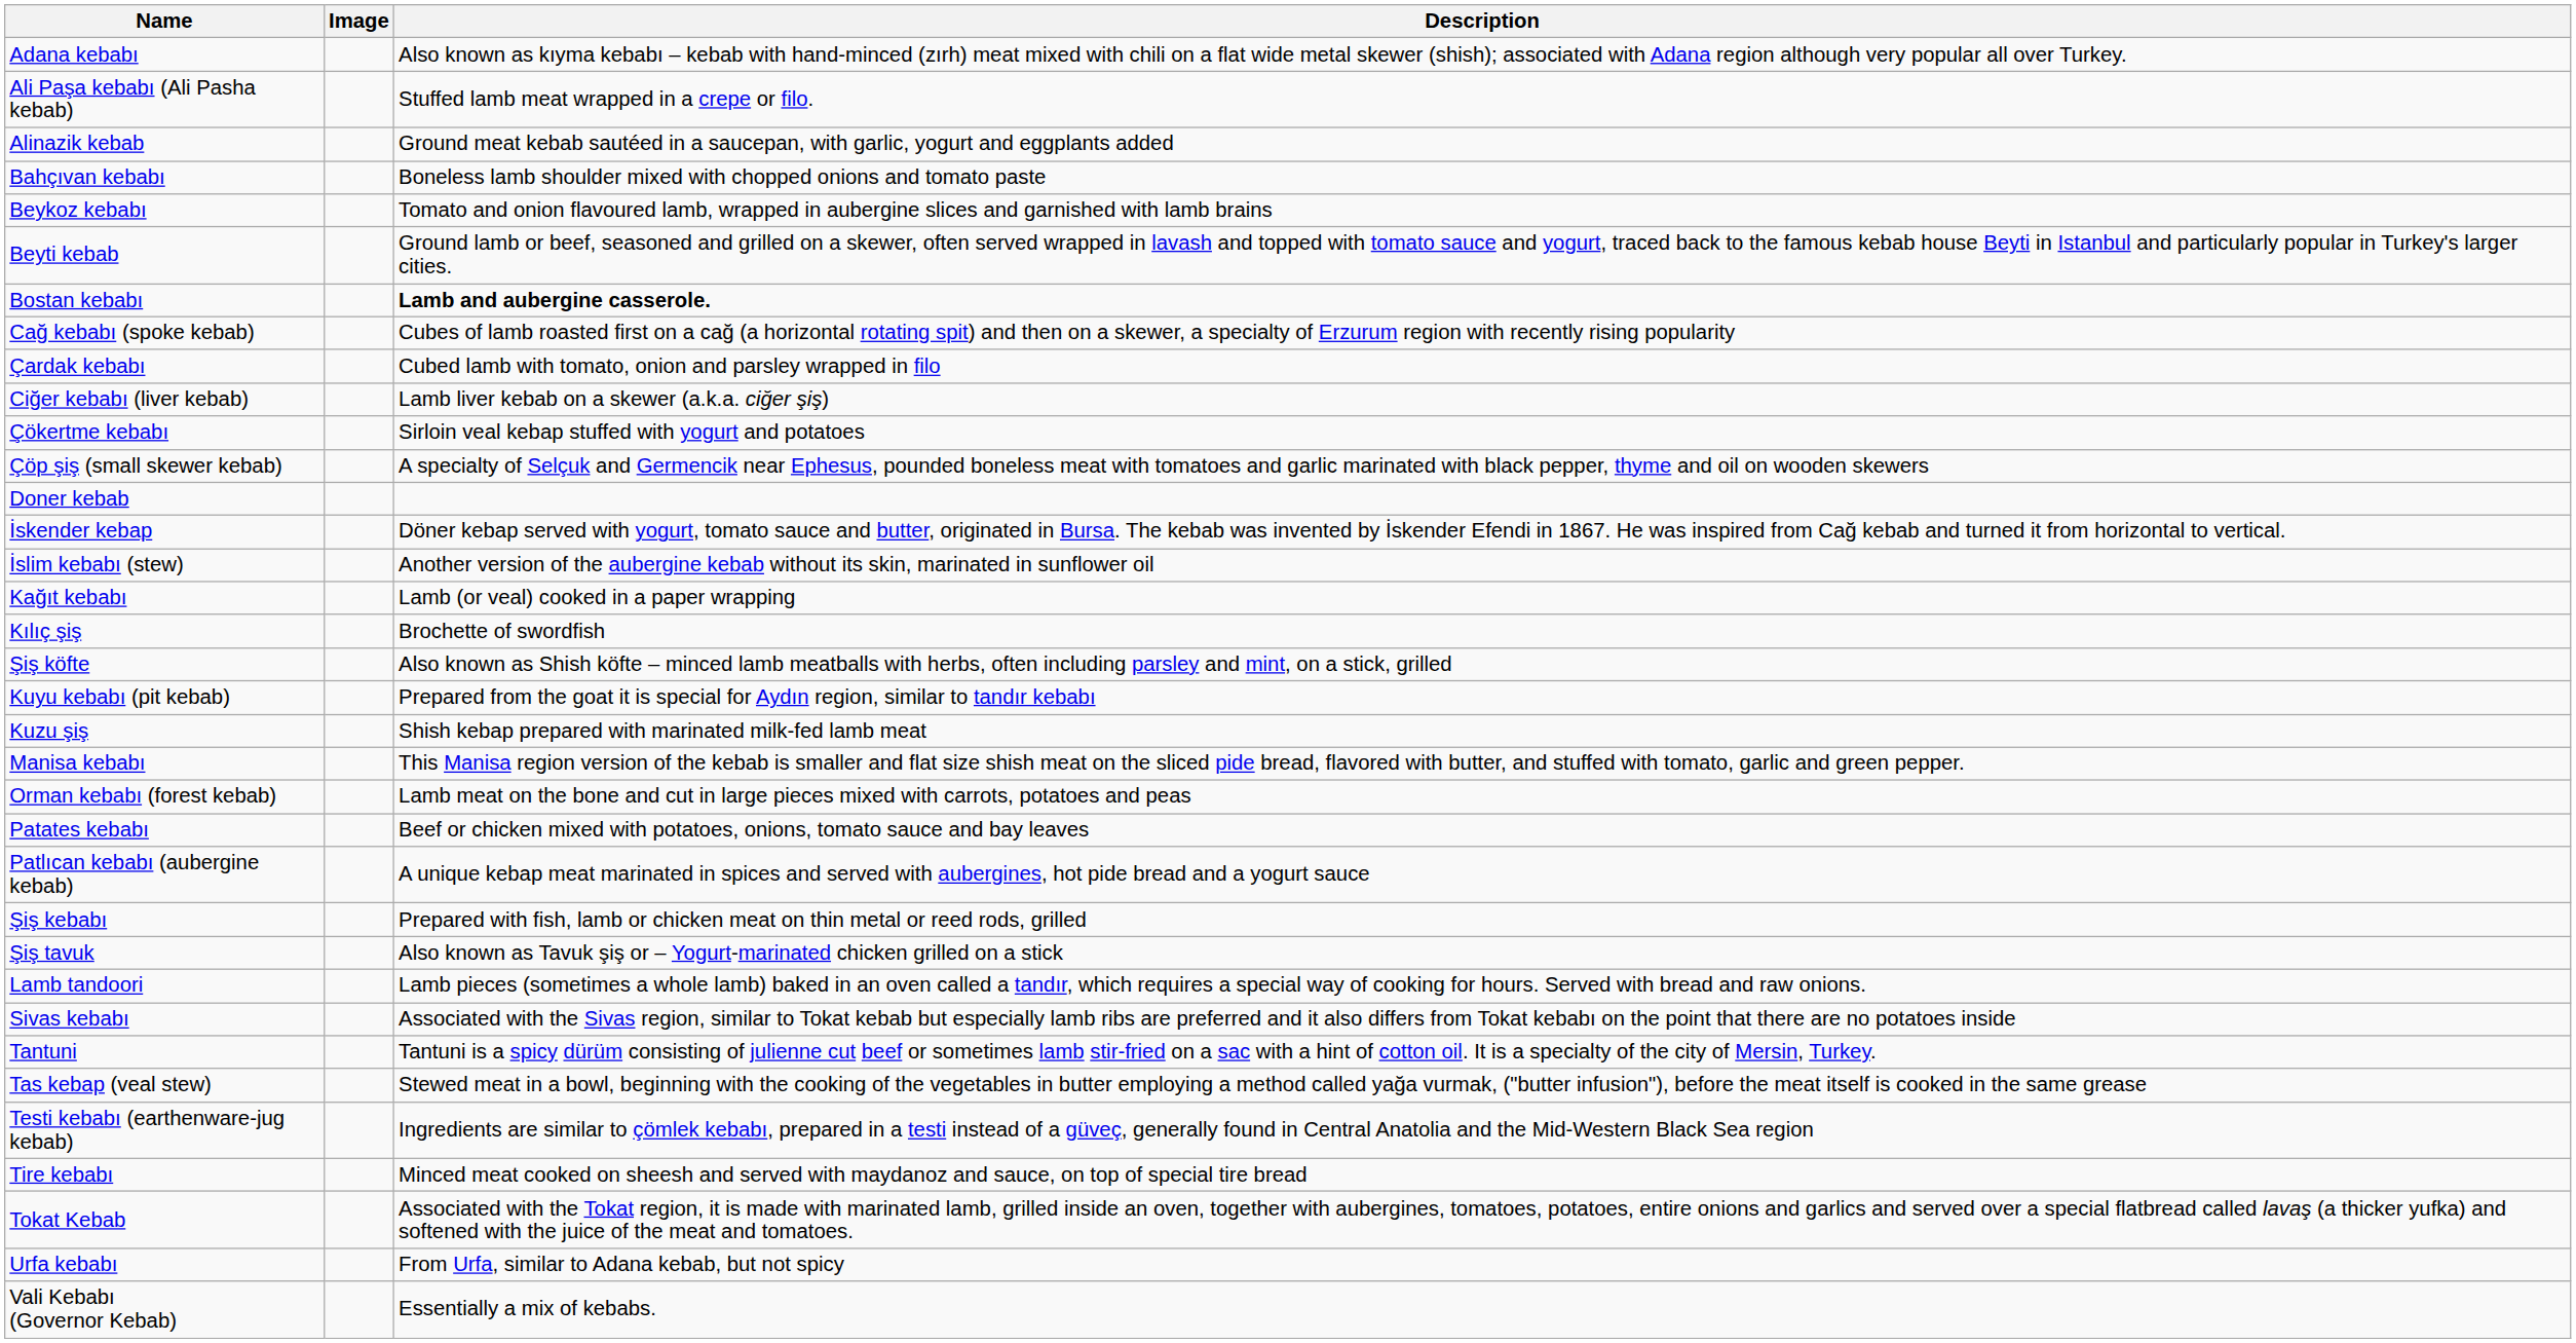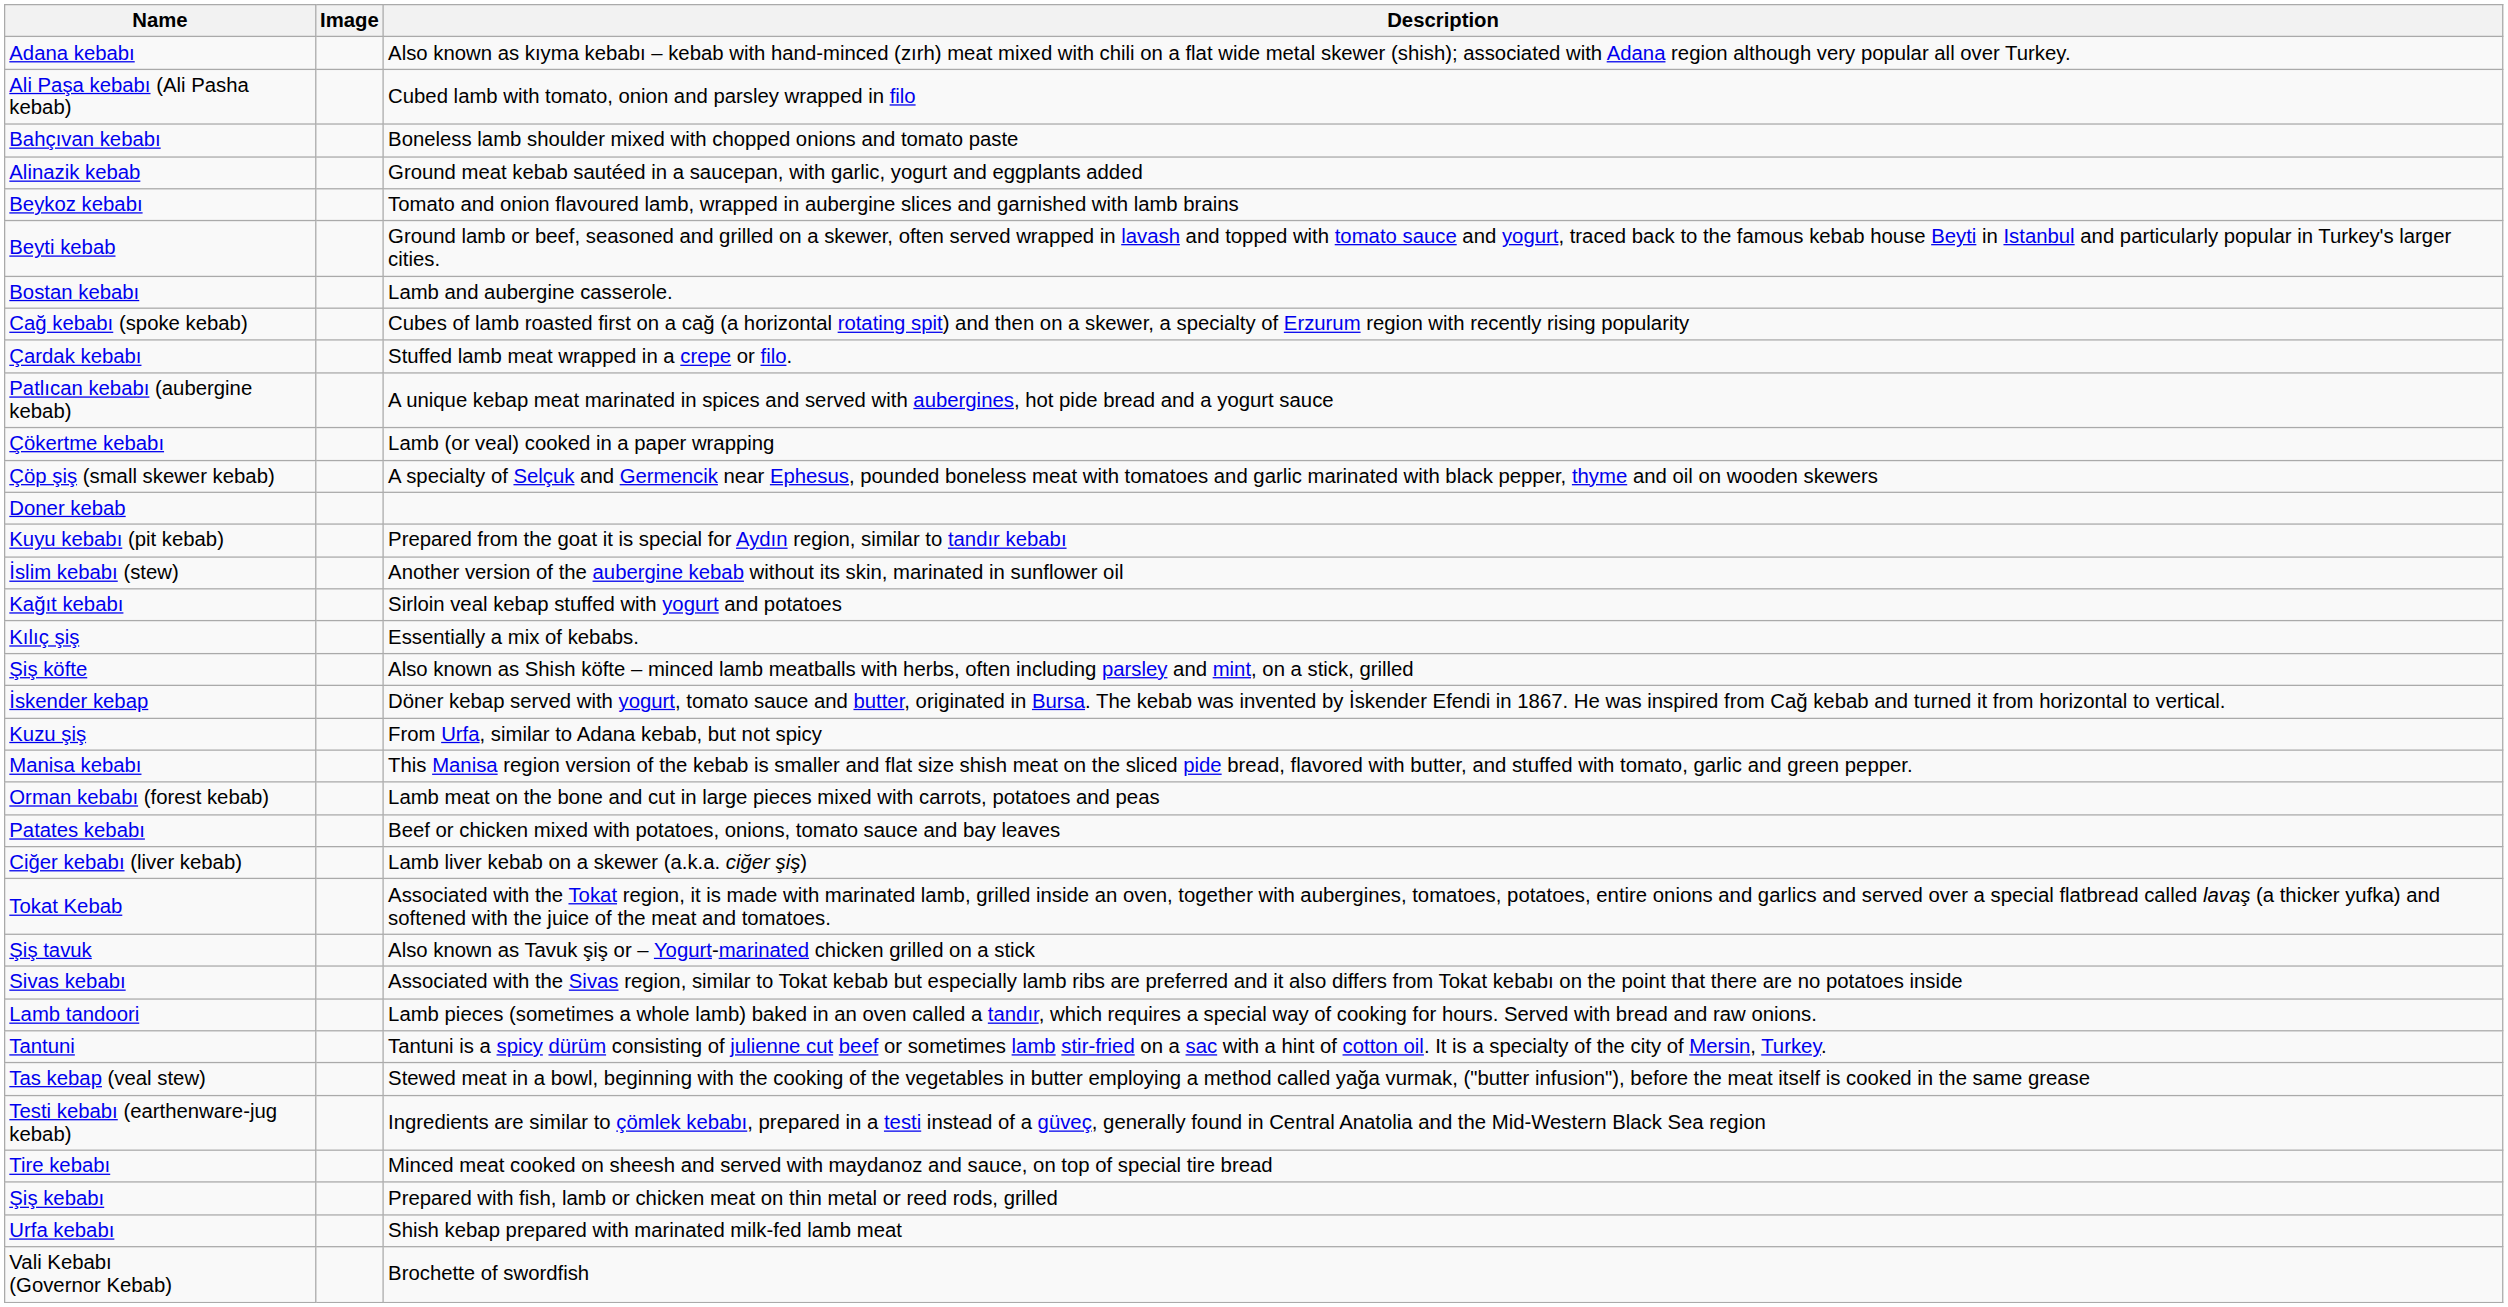 <table class="wikitable sortable">
 <tr>
 <th>Name</th>
 <th class="unsortable">Image</th>
 <th>Description</th>
 </tr>
 <tr>
 <td><a href='#'>Adana kebabı</a></td>
 <td></td>
 <td>Also known as kıyma kebabı – kebab with hand-minced (zırh) meat mixed with chili on a flat wide metal skewer (shish); associated with <a href='#'>Adana</a> region although very popular all over Turkey.</td>
 </tr>
 <tr>
 <td><a href='#'>Ali Paşa kebabı</a> (Ali Pasha kebab)</td>
 <td></td>
-<td>Stuffed lamb meat wrapped in a <a href='#'>crepe</a> or <a href='#'>filo</a>.</td>
+<td>Cubed lamb with tomato, onion and parsley wrapped in <a href='#'>filo</a></td>
+</tr>
+<tr>
+<td><a href='#'>Bahçıvan kebabı</a></td>
+<td></td>
+<td>Boneless lamb shoulder mixed with chopped onions and tomato paste</td>
 </tr>
 <tr>
 <td><a href='#'>Alinazik kebab</a></td>
 <td></td>
 <td>Ground meat kebab sautéed in a saucepan, with garlic, yogurt and eggplants added</td>
-</tr>
-<tr>
-<td><a href='#'>Bahçıvan kebabı</a></td>
-<td></td>
-<td>Boneless lamb shoulder mixed with chopped onions and tomato paste</td>
 </tr>
 <tr>
 <td><a href='#'>Beykoz kebabı</a></td>
 <td></td>
 <td>Tomato and onion flavoured lamb, wrapped in aubergine slices and garnished with lamb brains</td>
 </tr>
 <tr>
 <td><a href='#'>Beyti kebab</a></td>
 <td></td>
 <td>Ground lamb or beef, seasoned and grilled on a skewer, often served wrapped in <a href='#'>lavash</a> and topped with <a href='#'>tomato sauce</a> and <a href='#'>yogurt</a>, traced back to the famous kebab house <a href='#'>Beyti</a> in <a href='#'>Istanbul</a> and particularly popular in Turkey's larger cities.</td>
 </tr>
 <tr>
 <td><a href='#'>Bostan kebabı</a></td>
 <td></td>
-<td><strong>Lamb and aubergine casserole.</strong></td>
+<td>Lamb and aubergine casserole.</td>
 </tr>
 <tr>
 <td><a href='#'>Cağ kebabı</a> (spoke kebab)</td>
 <td></td>
 <td>Cubes of lamb roasted first on a cağ (a horizontal <a href='#'>rotating spit</a>) and then on a skewer, a specialty of <a href='#'>Erzurum</a> region with recently rising popularity</td>
 </tr>
 <tr>
 <td><a href='#'>Çardak kebabı</a></td>
 <td></td>
-<td>Cubed lamb with tomato, onion and parsley wrapped in <a href='#'>filo</a></td>
+<td>Stuffed lamb meat wrapped in a <a href='#'>crepe</a> or <a href='#'>filo</a>.</td>
 </tr>
 <tr>
-<td><a href='#'>Ciğer kebabı</a> (liver kebab)</td>
+<td><a href='#'>Patlıcan kebabı</a> (aubergine kebab)</td>
 <td></td>
-<td>Lamb liver kebab on a skewer (a.k.a. <em>ciğer şiş</em>)</td>
+<td>A unique kebap meat marinated in spices and served with <a href='#'>aubergines</a>, hot pide bread and a yogurt sauce</td>
 </tr>
 <tr>
 <td><a href='#'>Çökertme kebabı</a></td>
 <td></td>
-<td>Sirloin veal kebap stuffed with <a href='#'>yogurt</a> and potatoes</td>
+<td>Lamb (or veal) cooked in a paper wrapping</td>
 </tr>
 <tr>
 <td><a href='#'>Çöp şiş</a> (small skewer kebab)</td>
 <td></td>
 <td>A specialty of <a href='#'>Selçuk</a> and <a href='#'>Germencik</a> near <a href='#'>Ephesus</a>, pounded boneless meat with tomatoes and garlic marinated with black pepper, <a href='#'>thyme</a> and oil on wooden skewers</td>
 </tr>
 <tr>
 <td><a href='#'>Doner kebab</a></td>
 <td></td>
 </tr>
 <tr>
-<td><a href='#'>İskender kebap</a></td>
+<td><a href='#'>Kuyu kebabı</a> (pit kebab)</td>
 <td></td>
-<td>Döner kebap served with <a href='#'>yogurt</a>, tomato sauce and <a href='#'>butter</a>, originated in <a href='#'>Bursa</a>. The kebab was invented by İskender Efendi in 1867. He was inspired from Cağ kebab and turned it from horizontal to vertical.</td>
+<td>Prepared from the goat it is special for <a href='#'>Aydın</a> region, similar to <a href='#'>tandır kebabı</a></td>
 </tr>
 <tr>
 <td><a href='#'>İslim kebabı</a> (stew)</td>
 <td></td>
 <td>Another version of the <a href='#'>aubergine kebab</a> without its skin, marinated in sunflower oil</td>
 </tr>
 <tr>
 <td><a href='#'>Kağıt kebabı</a></td>
 <td></td>
-<td>Lamb (or veal) cooked in a paper wrapping</td>
+<td>Sirloin veal kebap stuffed with <a href='#'>yogurt</a> and potatoes</td>
 </tr>
 <tr>
 <td><a href='#'>Kılıç şiş</a></td>
 <td></td>
-<td>Brochette of swordfish</td>
+<td>Essentially a mix of kebabs.</td>
 </tr>
 <tr>
 <td><a href='#'>Şiş köfte</a></td>
 <td></td>
 <td>Also known as Shish köfte – minced lamb meatballs with herbs, often including <a href='#'>parsley</a> and <a href='#'>mint</a>, on a stick, grilled</td>
 </tr>
 <tr>
-<td><a href='#'>Kuyu kebabı</a> (pit kebab)</td>
+<td><a href='#'>İskender kebap</a></td>
 <td></td>
-<td>Prepared from the goat it is special for <a href='#'>Aydın</a> region, similar to <a href='#'>tandır kebabı</a></td>
+<td>Döner kebap served with <a href='#'>yogurt</a>, tomato sauce and <a href='#'>butter</a>, originated in <a href='#'>Bursa</a>. The kebab was invented by İskender Efendi in 1867. He was inspired from Cağ kebab and turned it from horizontal to vertical.</td>
 </tr>
 <tr>
 <td><a href='#'>Kuzu şiş</a></td>
 <td></td>
-<td>Shish kebap prepared with marinated milk-fed lamb meat</td>
+<td>From <a href='#'>Urfa</a>, similar to Adana kebab, but not spicy</td>
 </tr>
 <tr>
 <td><a href='#'>Manisa kebabı</a></td>
 <td></td>
 <td>This <a href='#'>Manisa</a> region version of the kebab is smaller and flat size shish meat on the sliced <a href='#'>pide</a> bread, flavored with butter, and stuffed with tomato, garlic and green pepper.</td>
 </tr>
 <tr>
 <td><a href='#'>Orman kebabı</a> (forest kebab)</td>
 <td></td>
 <td>Lamb meat on the bone and cut in large pieces mixed with carrots, potatoes and peas</td>
 </tr>
 <tr>
 <td><a href='#'>Patates kebabı</a></td>
 <td></td>
 <td>Beef or chicken mixed with potatoes, onions, tomato sauce and bay leaves</td>
 </tr>
 <tr>
-<td><a href='#'>Patlıcan kebabı</a> (aubergine kebab)</td>
+<td><a href='#'>Ciğer kebabı</a> (liver kebab)</td>
 <td></td>
-<td>A unique kebap meat marinated in spices and served with <a href='#'>aubergines</a>, hot pide bread and a yogurt sauce</td>
+<td>Lamb liver kebab on a skewer (a.k.a. <em>ciğer şiş</em>)</td>
 </tr>
 <tr>
-<td><a href='#'>Şiş kebabı</a></td>
+<td><a href='#'>Tokat Kebab</a></td>
 <td></td>
-<td>Prepared with fish, lamb or chicken meat on thin metal or reed rods, grilled</td>
+<td>Associated with the <a href='#'>Tokat</a> region, it is made with marinated lamb, grilled inside an oven, together with aubergines, tomatoes, potatoes, entire onions and garlics and served over a special flatbread called <em>lavaş</em> (a thicker yufka) and softened with the juice of the meat and tomatoes.</td>
 </tr>
 <tr>
 <td><a href='#'>Şiş tavuk</a></td>
 <td></td>
 <td>Also known as Tavuk şiş or – <a href='#'>Yogurt</a>-<a href='#'>marinated</a> chicken grilled on a stick</td>
 </tr>
 <tr>
+<td><a href='#'>Sivas kebabı</a></td>
+<td></td>
+<td>Associated with the <a href='#'>Sivas</a> region, similar to Tokat kebab but especially lamb ribs are preferred and it also differs from Tokat kebabı on the point that there are no potatoes inside</td>
+</tr>
+<tr>
 <td><a href='#'>Lamb tandoori</a></td>
 <td></td>
 <td>Lamb pieces (sometimes a whole lamb) baked in an oven called a <a href='#'>tandır</a>, which requires a special way of cooking for hours. Served with bread and raw onions.</td>
-</tr>
-<tr>
-<td><a href='#'>Sivas kebabı</a></td>
-<td></td>
-<td>Associated with the <a href='#'>Sivas</a> region, similar to Tokat kebab but especially lamb ribs are preferred and it also differs from Tokat kebabı on the point that there are no potatoes inside</td>
 </tr>
 <tr>
 <td><a href='#'>Tantuni</a></td>
 <td></td>
 <td>Tantuni is a <a href='#'>spicy</a> <a href='#'>dürüm</a> consisting of <a href='#'>julienne cut</a> <a href='#'>beef</a> or sometimes <a href='#'>lamb</a> <a href='#'>stir-fried</a> on a <a href='#'>sac</a> with a hint of <a href='#'>cotton oil</a>. It is a specialty of the city of <a href='#'>Mersin</a>, <a href='#'>Turkey</a>.</td>
 </tr>
 <tr>
 <td><a href='#'>Tas kebap</a> (veal stew)</td>
 <td></td>
 <td>Stewed meat in a bowl, beginning with the cooking of the vegetables in butter employing a method called yağa vurmak, ("butter infusion"), before the meat itself is cooked in the same grease</td>
 </tr>
 <tr>
 <td><a href='#'>Testi kebabı</a> (earthenware-jug kebab)</td>
 <td></td>
 <td>Ingredients are similar to <a href='#'>çömlek kebabı</a>, prepared in a <a href='#'>testi</a> instead of a <a href='#'>güveç</a>, generally found in Central Anatolia and the Mid-Western Black Sea region</td>
 </tr>
 <tr>
 <td><a href='#'>Tire kebabı</a></td>
 <td></td>
 <td>Minced meat cooked on sheesh and served with maydanoz and sauce, on top of special tire bread</td>
 </tr>
 <tr>
-<td><a href='#'>Tokat Kebab</a></td>
+<td><a href='#'>Şiş kebabı</a></td>
 <td></td>
-<td>Associated with the <a href='#'>Tokat</a> region, it is made with marinated lamb, grilled inside an oven, together with aubergines, tomatoes, potatoes, entire onions and garlics and served over a special flatbread called <em>lavaş</em> (a thicker yufka) and softened with the juice of the meat and tomatoes.</td>
+<td>Prepared with fish, lamb or chicken meat on thin metal or reed rods, grilled</td>
 </tr>
 <tr>
 <td><a href='#'>Urfa kebabı</a></td>
 <td></td>
-<td>From <a href='#'>Urfa</a>, similar to Adana kebab, but not spicy</td>
+<td>Shish kebap prepared with marinated milk-fed lamb meat</td>
 </tr>
 <tr>
 <td>Vali Kebabı<br>(Governor Kebab)</td>
 <td></td>
-<td>Essentially a mix of kebabs.</td>
+<td>Brochette of swordfish</td>
 </tr>
 </table>
